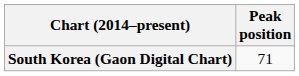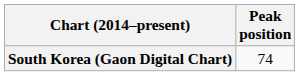 <table class="wikitable sortable plainrowheaders">
 <tr>
 <th scope="col">Chart (2014–present)</th>
 <th scope="col">Peak<br>position</th>
 </tr>
 <tr>
 <th scope="row">South Korea (Gaon Digital Chart)</th>
-<td style="text-align:center;">71</td>
+<td style="text-align:center;">74</td>
 </tr>
 </table>
